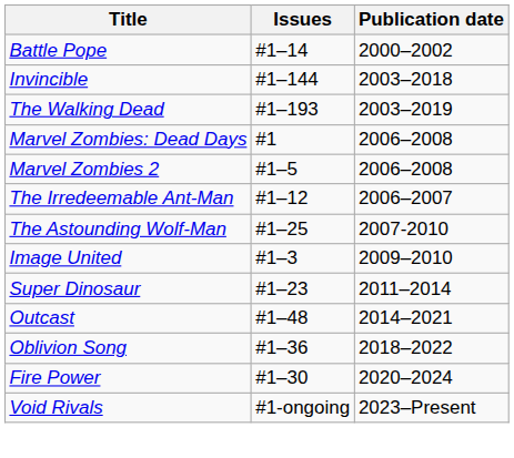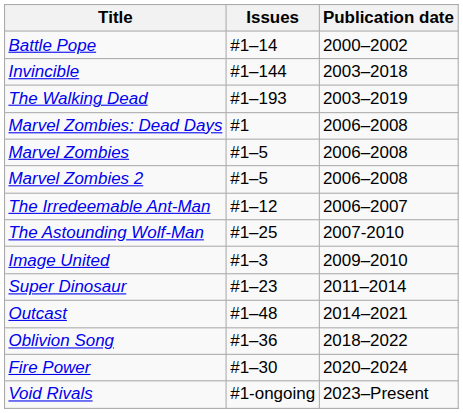 <table class="wikitable">
 <tr>
 <th>Title</th>
 <th>Issues</th>
 <th>Publication date</th>
 </tr>
 <tr>
 <td><em><a href='#'>Battle Pope</a></em></td>
 <td>#1–14</td>
 <td>2000–2002</td>
 </tr>
 <tr>
 <td><em><a href='#'>Invincible</a></em></td>
 <td>#1–144</td>
 <td>2003–2018</td>
 </tr>
 <tr>
 <td><em><a href='#'>The Walking Dead</a></em></td>
 <td>#1–193</td>
 <td>2003–2019</td>
 </tr>
 <tr>
 <td><em><a href='#'>Marvel Zombies: Dead Days</a></em></td>
 <td>#1</td>
+<td>2006–2008</td>
+</tr>
+<tr>
+<td><em><a href='#'>Marvel Zombies</a></em></td>
+<td>#1–5</td>
 <td>2006–2008</td>
 </tr>
 <tr>
 <td><em><a href='#'>Marvel Zombies 2</a></em></td>
 <td>#1–5</td>
 <td>2006–2008</td>
 </tr>
 <tr>
 <td><em><a href='#'>The Irredeemable Ant-Man</a></em></td>
 <td>#1–12</td>
 <td>2006–2007</td>
 </tr>
 <tr>
 <td><em><a href='#'>The Astounding Wolf-Man</a></em></td>
 <td>#1–25</td>
 <td>2007-2010</td>
 </tr>
 <tr>
 <td><em><a href='#'>Image United</a></em></td>
 <td>#1–3</td>
 <td>2009–2010</td>
 </tr>
 <tr>
 <td><em><a href='#'>Super Dinosaur</a></em></td>
 <td>#1–23</td>
 <td>2011–2014</td>
 </tr>
 <tr>
 <td><em><a href='#'>Outcast</a></em></td>
 <td>#1–48</td>
 <td>2014–2021</td>
 </tr>
 <tr>
 <td><em><a href='#'>Oblivion Song</a></em></td>
 <td>#1–36</td>
 <td>2018–2022</td>
 </tr>
 <tr>
 <td><em><a href='#'>Fire Power</a></em></td>
 <td>#1–30</td>
 <td>2020–2024</td>
 </tr>
 <tr>
 <td><em><a href='#'>Void Rivals</a></em></td>
 <td>#1-ongoing</td>
 <td>2023–Present</td>
 </tr>
 </table>
